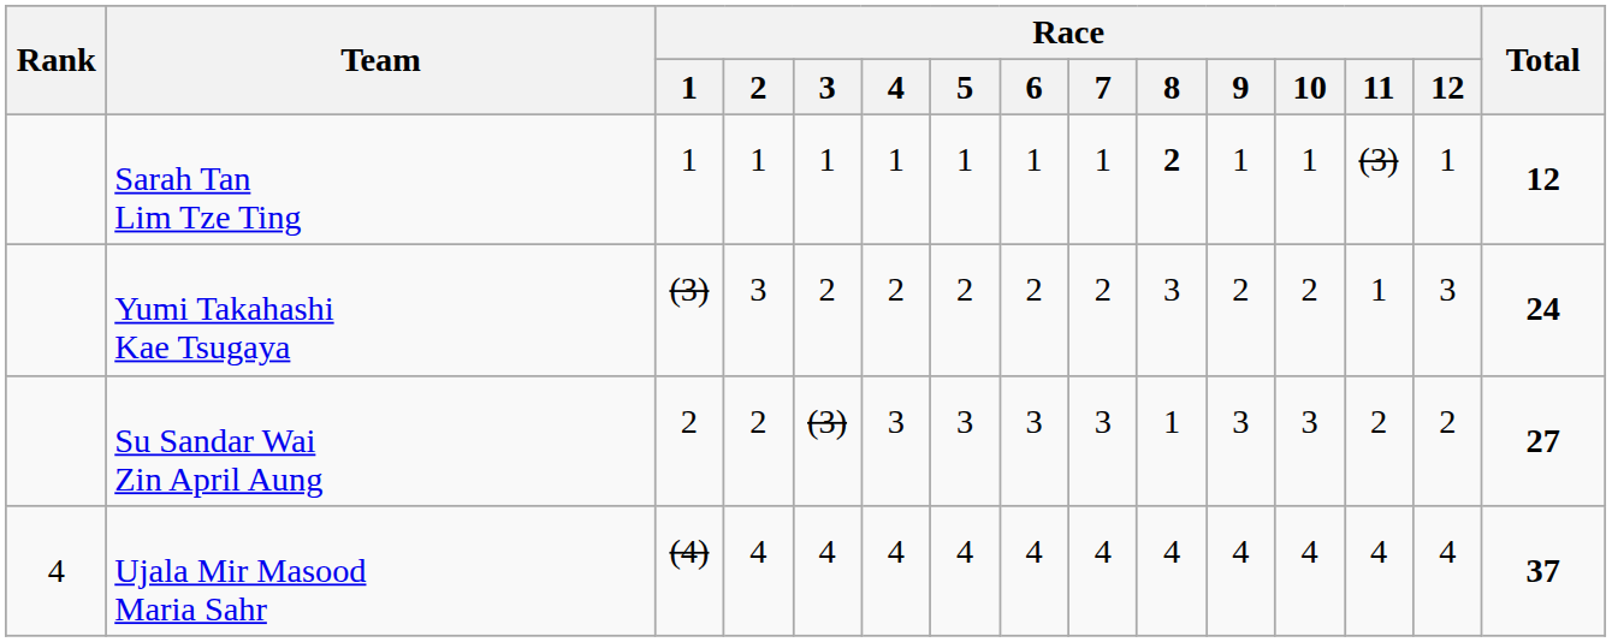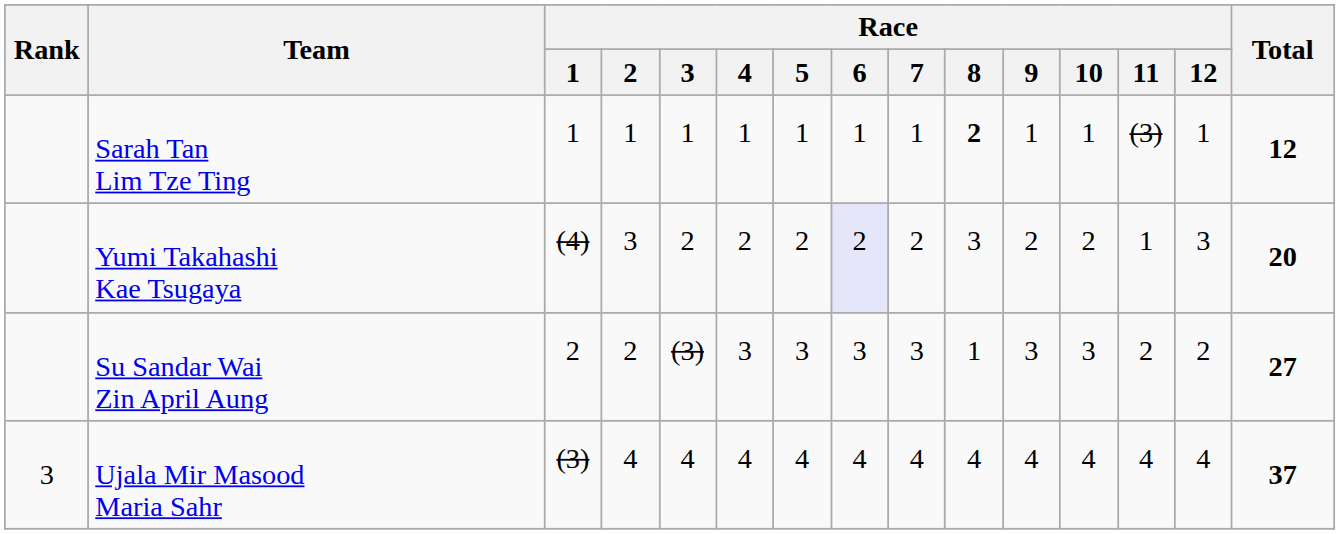 <table | class="wikitable" style="text-align:center">
 <tr>
 <th rowspan="2" width=40>Rank</th>
 <th rowspan="2" width=250>Team</th>
 <th colspan="12">Race</th>
 <th rowspan="2" width=50>Total</th>
 </tr>
 <tr>
 <th width=25>1</th>
 <th width=25>2</th>
 <th width=25>3</th>
 <th width=25>4</th>
 <th width=25>5</th>
 <th width=25>6</th>
 <th width=25>7</th>
 <th width=25>8</th>
 <th width=25>9</th>
 <th width=25>10</th>
 <th width=25>11</th>
 <th width=25>12</th>
 </tr>
 <tr>
 <td></td>
 <td align=left><br><a href='#'>Sarah Tan</a><br><a href='#'>Lim Tze Ting</a></td>
 <td>1<br> </td>
 <td>1<br> </td>
 <td>1<br> </td>
 <td>1<br> </td>
 <td>1<br> </td>
 <td>1<br> </td>
 <td>1<br> </td>
 <td><strong>2<br> </strong></td>
 <td>1<br> </td>
 <td>1<br> </td>
 <td><s>(3)</s><br> </td>
 <td>1<br> </td>
 <td><strong>12</strong></td>
 </tr>
 <tr>
 <td></td>
 <td align=left><br><a href='#'>Yumi Takahashi</a><br><a href='#'>Kae Tsugaya</a></td>
-<td><s>(3)</s><br> </td>
+<td><s>(4)</s><br> </td>
 <td>3<br> </td>
 <td>2<br> </td>
 <td>2<br> </td>
 <td>2<br> </td>
-<td>2<br> </td>
+<td style="background: lavender;">2<br> </td>
 <td>2<br> </td>
 <td>3<br> </td>
 <td>2<br> </td>
 <td>2<br> </td>
 <td>1<br> </td>
 <td>3<br> </td>
-<td><strong>24</strong></td>
+<td><strong>20</strong></td>
 </tr>
 <tr>
 <td></td>
 <td align=left><br><a href='#'>Su Sandar Wai</a><br><a href='#'>Zin April Aung</a></td>
 <td>2<br> </td>
 <td>2<br> </td>
 <td><s>(3)</s><br> </td>
 <td>3<br> </td>
 <td>3<br> </td>
 <td>3<br> </td>
 <td>3<br> </td>
 <td>1<br> </td>
 <td>3<br> </td>
 <td>3<br> </td>
 <td>2<br> </td>
 <td>2<br> </td>
 <td><strong>27</strong></td>
 </tr>
 <tr>
-<td>4</td>
+<td>3</td>
 <td align=left><br><a href='#'>Ujala Mir Masood</a><br><a href='#'>Maria Sahr</a></td>
-<td><s>(4)</s><br> </td>
+<td><s>(3)</s><br> </td>
 <td>4<br> </td>
 <td>4<br> </td>
 <td>4<br> </td>
 <td>4<br> </td>
 <td>4<br> </td>
 <td>4<br> </td>
 <td>4<br> </td>
 <td>4<br> </td>
 <td>4<br> </td>
 <td>4<br> </td>
 <td>4<br> </td>
 <td><strong>37</strong></td>
 </tr>
 </table>
